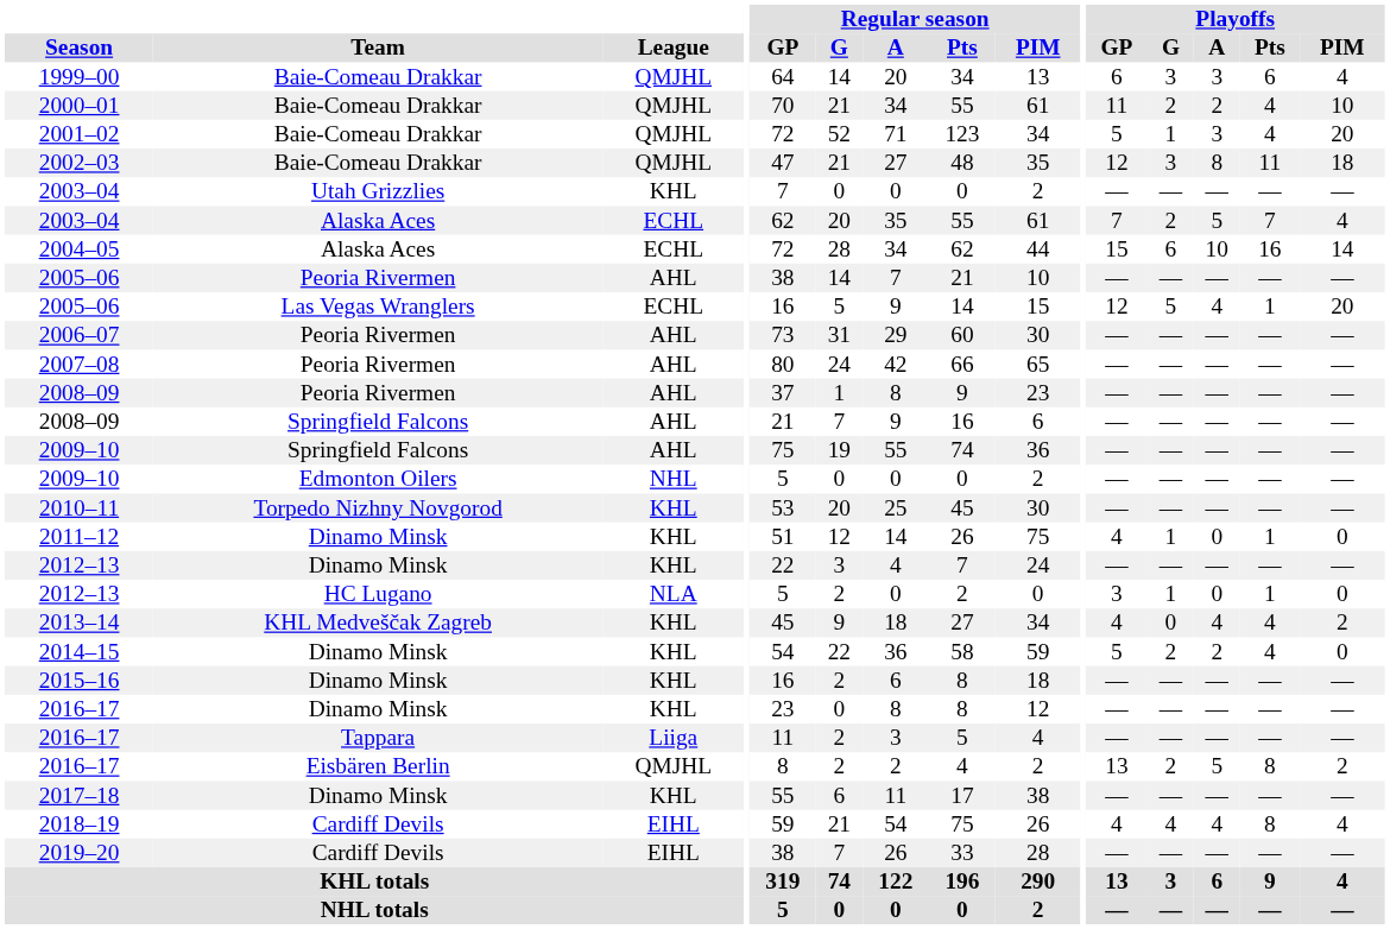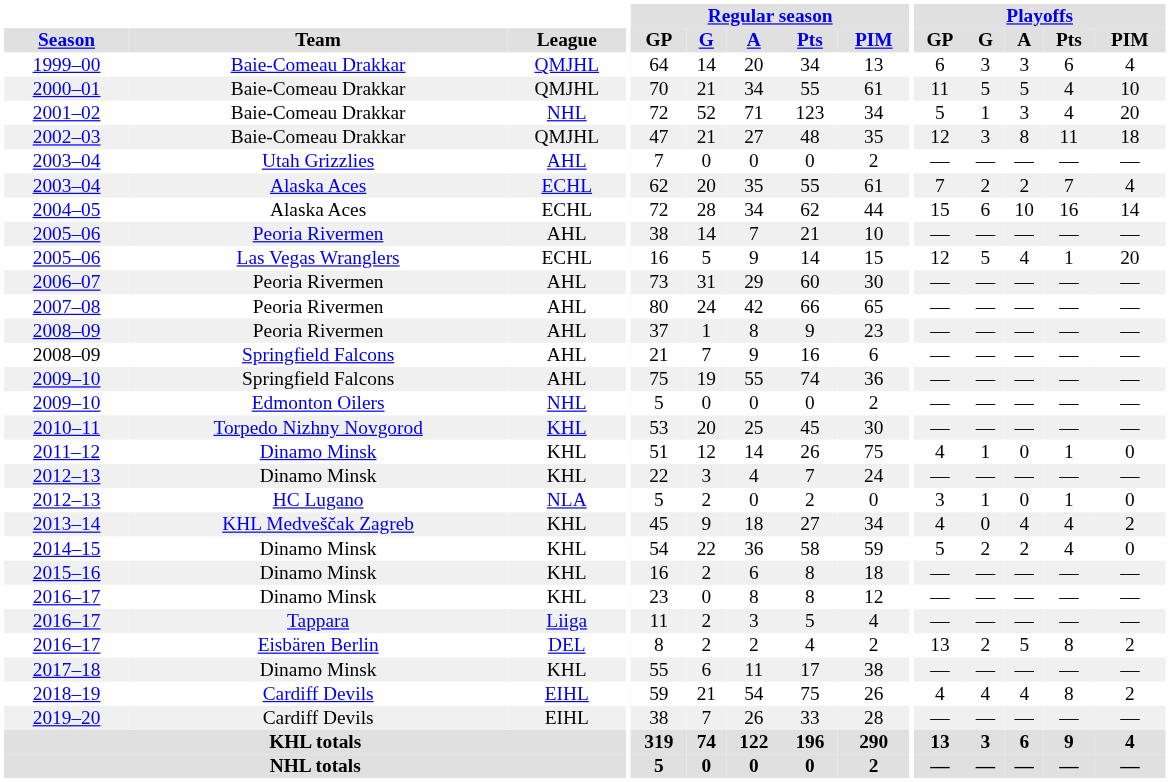 <table border="0" cellpadding="1" cellspacing="0" style="text-align:center; width:60em">
 <tr bgcolor="#e0e0e0">
 <th colspan="3" bgcolor="#ffffff"></th>
 <th rowspan="99" bgcolor="#ffffff"></th>
 <th colspan="5"><a href='#'>Regular season</a></th>
 <th rowspan="99" bgcolor="#ffffff"></th>
 <th colspan="5"><a href='#'>Playoffs</a></th>
 </tr>
 <tr bgcolor="#e0e0e0">
 <th><a href='#'>Season</a></th>
 <th>Team</th>
 <th>League</th>
 <th>GP</th>
 <th><a href='#'>G</a></th>
 <th><a href='#'>A</a></th>
 <th><a href='#'>Pts</a></th>
 <th><a href='#'>PIM</a></th>
 <th>GP</th>
 <th>G</th>
 <th>A</th>
 <th>Pts</th>
 <th>PIM</th>
 </tr>
 <tr ALIGN="center">
 <td><a href='#'>1999–00</a></td>
 <td><a href='#'>Baie-Comeau Drakkar</a></td>
 <td><a href='#'>QMJHL</a></td>
 <td>64</td>
 <td>14</td>
 <td>20</td>
 <td>34</td>
 <td>13</td>
 <td>6</td>
 <td>3</td>
 <td>3</td>
 <td>6</td>
 <td>4</td>
 </tr>
 <tr ALIGN="center" bgcolor="#f0f0f0">
 <td><a href='#'>2000–01</a></td>
 <td>Baie-Comeau Drakkar</td>
 <td>QMJHL</td>
 <td>70</td>
 <td>21</td>
 <td>34</td>
 <td>55</td>
 <td>61</td>
 <td>11</td>
-<td>2</td>
-<td>2</td>
+<td>5</td>
+<td>5</td>
 <td>4</td>
 <td>10</td>
 </tr>
 <tr ALIGN="center">
 <td><a href='#'>2001–02</a></td>
 <td>Baie-Comeau Drakkar</td>
-<td>QMJHL</td>
+<td><a href='#'>NHL</a></td>
 <td>72</td>
 <td>52</td>
 <td>71</td>
 <td>123</td>
 <td>34</td>
 <td>5</td>
 <td>1</td>
 <td>3</td>
 <td>4</td>
 <td>20</td>
 </tr>
 <tr ALIGN="center" bgcolor="#f0f0f0">
 <td><a href='#'>2002–03</a></td>
 <td>Baie-Comeau Drakkar</td>
 <td>QMJHL</td>
 <td>47</td>
 <td>21</td>
 <td>27</td>
 <td>48</td>
 <td>35</td>
 <td>12</td>
 <td>3</td>
 <td>8</td>
 <td>11</td>
 <td>18</td>
 </tr>
 <tr ALIGN="center">
 <td><a href='#'>2003–04</a></td>
 <td><a href='#'>Utah Grizzlies</a></td>
-<td>KHL</td>
+<td><a href='#'>AHL</a></td>
 <td>7</td>
 <td>0</td>
 <td>0</td>
 <td>0</td>
 <td>2</td>
 <td>—</td>
 <td>—</td>
 <td>—</td>
 <td>—</td>
 <td>—</td>
 </tr>
 <tr ALIGN="center" bgcolor="#f0f0f0">
 <td><a href='#'>2003–04</a></td>
 <td><a href='#'>Alaska Aces</a></td>
 <td><a href='#'>ECHL</a></td>
 <td>62</td>
 <td>20</td>
 <td>35</td>
 <td>55</td>
 <td>61</td>
 <td>7</td>
 <td>2</td>
-<td>5</td>
+<td>2</td>
 <td>7</td>
 <td>4</td>
 </tr>
 <tr ALIGN="center">
 <td><a href='#'>2004–05</a></td>
 <td>Alaska Aces</td>
 <td>ECHL</td>
 <td>72</td>
 <td>28</td>
 <td>34</td>
 <td>62</td>
 <td>44</td>
 <td>15</td>
 <td>6</td>
 <td>10</td>
 <td>16</td>
 <td>14</td>
 </tr>
 <tr ALIGN="center" bgcolor="#f0f0f0">
 <td><a href='#'>2005–06</a></td>
 <td><a href='#'>Peoria Rivermen</a></td>
 <td>AHL</td>
 <td>38</td>
 <td>14</td>
 <td>7</td>
 <td>21</td>
 <td>10</td>
 <td>—</td>
 <td>—</td>
 <td>—</td>
 <td>—</td>
 <td>—</td>
 </tr>
 <tr ALIGN="center">
 <td><a href='#'>2005–06</a></td>
 <td><a href='#'>Las Vegas Wranglers</a></td>
 <td>ECHL</td>
 <td>16</td>
 <td>5</td>
 <td>9</td>
 <td>14</td>
 <td>15</td>
 <td>12</td>
 <td>5</td>
 <td>4</td>
 <td>1</td>
 <td>20</td>
 </tr>
 <tr ALIGN="center" bgcolor="#f0f0f0">
 <td><a href='#'>2006–07</a></td>
 <td>Peoria Rivermen</td>
 <td>AHL</td>
 <td>73</td>
 <td>31</td>
 <td>29</td>
 <td>60</td>
 <td>30</td>
 <td>—</td>
 <td>—</td>
 <td>—</td>
 <td>—</td>
 <td>—</td>
 </tr>
 <tr ALIGN="center">
 <td><a href='#'>2007–08</a></td>
 <td>Peoria Rivermen</td>
 <td>AHL</td>
 <td>80</td>
 <td>24</td>
 <td>42</td>
 <td>66</td>
 <td>65</td>
 <td>—</td>
 <td>—</td>
 <td>—</td>
 <td>—</td>
 <td>—</td>
 </tr>
 <tr ALIGN="center" bgcolor="#f0f0f0">
 <td><a href='#'>2008–09</a></td>
 <td>Peoria Rivermen</td>
 <td>AHL</td>
 <td>37</td>
 <td>1</td>
 <td>8</td>
 <td>9</td>
 <td>23</td>
 <td>—</td>
 <td>—</td>
 <td>—</td>
 <td>—</td>
 <td>—</td>
 </tr>
 <tr ALIGN="center">
 <td>2008–09</td>
 <td><a href='#'>Springfield Falcons</a></td>
 <td>AHL</td>
 <td>21</td>
 <td>7</td>
 <td>9</td>
 <td>16</td>
 <td>6</td>
 <td>—</td>
 <td>—</td>
 <td>—</td>
 <td>—</td>
 <td>—</td>
 </tr>
 <tr ALIGN="center" bgcolor="#f0f0f0">
 <td><a href='#'>2009–10</a></td>
 <td>Springfield Falcons</td>
 <td>AHL</td>
 <td>75</td>
 <td>19</td>
 <td>55</td>
 <td>74</td>
 <td>36</td>
 <td>—</td>
 <td>—</td>
 <td>—</td>
 <td>—</td>
 <td>—</td>
 </tr>
 <tr ALIGN="center">
 <td><a href='#'>2009–10</a></td>
 <td><a href='#'>Edmonton Oilers</a></td>
 <td><a href='#'>NHL</a></td>
 <td>5</td>
 <td>0</td>
 <td>0</td>
 <td>0</td>
 <td>2</td>
 <td>—</td>
 <td>—</td>
 <td>—</td>
 <td>—</td>
 <td>—</td>
 </tr>
 <tr ALIGN="center" bgcolor="#f0f0f0">
 <td><a href='#'>2010–11</a></td>
 <td><a href='#'>Torpedo Nizhny Novgorod</a></td>
 <td><a href='#'>KHL</a></td>
 <td>53</td>
 <td>20</td>
 <td>25</td>
 <td>45</td>
 <td>30</td>
 <td>—</td>
 <td>—</td>
 <td>—</td>
 <td>—</td>
 <td>—</td>
 </tr>
 <tr ALIGN="center">
 <td><a href='#'>2011–12</a></td>
 <td><a href='#'>Dinamo Minsk</a></td>
 <td>KHL</td>
 <td>51</td>
 <td>12</td>
 <td>14</td>
 <td>26</td>
 <td>75</td>
 <td>4</td>
 <td>1</td>
 <td>0</td>
 <td>1</td>
 <td>0</td>
 </tr>
 <tr ALIGN="center" bgcolor="#f0f0f0">
 <td><a href='#'>2012–13</a></td>
 <td>Dinamo Minsk</td>
 <td>KHL</td>
 <td>22</td>
 <td>3</td>
 <td>4</td>
 <td>7</td>
 <td>24</td>
 <td>—</td>
 <td>—</td>
 <td>—</td>
 <td>—</td>
 <td>—</td>
 </tr>
 <tr ALIGN="center">
 <td><a href='#'>2012–13</a></td>
 <td><a href='#'>HC Lugano</a></td>
 <td><a href='#'>NLA</a></td>
 <td>5</td>
 <td>2</td>
 <td>0</td>
 <td>2</td>
 <td>0</td>
 <td>3</td>
 <td>1</td>
 <td>0</td>
 <td>1</td>
 <td>0</td>
 </tr>
 <tr ALIGN="center" bgcolor="#f0f0f0">
 <td><a href='#'>2013–14</a></td>
 <td><a href='#'>KHL Medveščak Zagreb</a></td>
 <td>KHL</td>
 <td>45</td>
 <td>9</td>
 <td>18</td>
 <td>27</td>
 <td>34</td>
 <td>4</td>
 <td>0</td>
 <td>4</td>
 <td>4</td>
 <td>2</td>
 </tr>
 <tr ALIGN="center">
 <td><a href='#'>2014–15</a></td>
 <td>Dinamo Minsk</td>
 <td>KHL</td>
 <td>54</td>
 <td>22</td>
 <td>36</td>
 <td>58</td>
 <td>59</td>
 <td>5</td>
 <td>2</td>
 <td>2</td>
 <td>4</td>
 <td>0</td>
 </tr>
 <tr ALIGN="center" bgcolor="#f0f0f0">
 <td><a href='#'>2015–16</a></td>
 <td>Dinamo Minsk</td>
 <td>KHL</td>
 <td>16</td>
 <td>2</td>
 <td>6</td>
 <td>8</td>
 <td>18</td>
 <td>—</td>
 <td>—</td>
 <td>—</td>
 <td>—</td>
 <td>—</td>
 </tr>
 <tr ALIGN="center">
 <td><a href='#'>2016–17</a></td>
 <td>Dinamo Minsk</td>
 <td>KHL</td>
 <td>23</td>
 <td>0</td>
 <td>8</td>
 <td>8</td>
 <td>12</td>
 <td>—</td>
 <td>—</td>
 <td>—</td>
 <td>—</td>
 <td>—</td>
 </tr>
 <tr ALIGN="center" bgcolor="#f0f0f0">
 <td><a href='#'>2016–17</a></td>
 <td><a href='#'>Tappara</a></td>
 <td><a href='#'>Liiga</a></td>
 <td>11</td>
 <td>2</td>
 <td>3</td>
 <td>5</td>
 <td>4</td>
 <td>—</td>
 <td>—</td>
 <td>—</td>
 <td>—</td>
 <td>—</td>
 </tr>
 <tr ALIGN="center">
 <td><a href='#'>2016–17</a></td>
 <td><a href='#'>Eisbären Berlin</a></td>
-<td>QMJHL</td>
+<td><a href='#'>DEL</a></td>
 <td>8</td>
 <td>2</td>
 <td>2</td>
 <td>4</td>
 <td>2</td>
 <td>13</td>
 <td>2</td>
 <td>5</td>
 <td>8</td>
 <td>2</td>
 </tr>
 <tr ALIGN="center" bgcolor="#f0f0f0">
 <td><a href='#'>2017–18</a></td>
 <td>Dinamo Minsk</td>
 <td>KHL</td>
 <td>55</td>
 <td>6</td>
 <td>11</td>
 <td>17</td>
 <td>38</td>
 <td>—</td>
 <td>—</td>
 <td>—</td>
 <td>—</td>
 <td>—</td>
 </tr>
 <tr>
 </tr>
 <tr ALIGN="center">
 <td><a href='#'>2018–19</a></td>
 <td><a href='#'>Cardiff Devils</a></td>
 <td><a href='#'>EIHL</a></td>
 <td>59</td>
 <td>21</td>
 <td>54</td>
 <td>75</td>
 <td>26</td>
 <td>4</td>
 <td>4</td>
 <td>4</td>
 <td>8</td>
-<td>4</td>
+<td>2</td>
 </tr>
 <tr>
 </tr>
 <tr ALIGN="center" bgcolor="#f0f0f0">
 <td><a href='#'>2019–20</a></td>
 <td>Cardiff Devils</td>
 <td>EIHL</td>
 <td>38</td>
 <td>7</td>
 <td>26</td>
 <td>33</td>
 <td>28</td>
 <td>—</td>
 <td>—</td>
 <td>—</td>
 <td>—</td>
 <td>—</td>
 </tr>
 <tr bgcolor="#e0e0e0">
 <th colspan="3">KHL totals</th>
 <th>319</th>
 <th>74</th>
 <th>122</th>
 <th>196</th>
 <th>290</th>
 <th>13</th>
 <th>3</th>
 <th>6</th>
 <th>9</th>
 <th>4</th>
 </tr>
 <tr bgcolor="#e0e0e0">
 <th colspan="3">NHL totals</th>
 <th>5</th>
 <th>0</th>
 <th>0</th>
 <th>0</th>
 <th>2</th>
 <th>—</th>
 <th>—</th>
 <th>—</th>
 <th>—</th>
 <th>—</th>
 </tr>
 </table>
